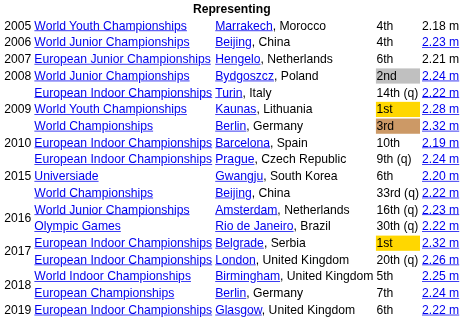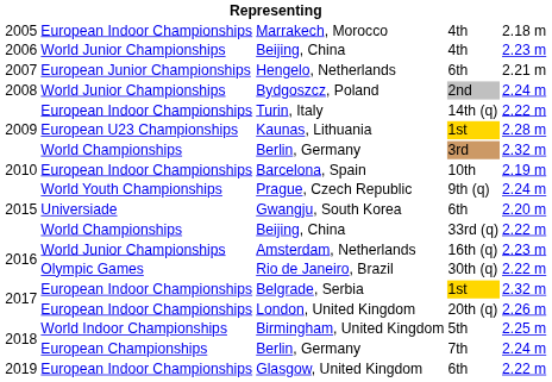 <table>
 <tr>
 <th colspan="6">Representing </th>
 </tr>
 <tr>
 <td>2005</td>
-<td><a href='#'>World Youth Championships</a></td>
+<td><a href='#'>European Indoor Championships</a></td>
 <td><a href='#'>Marrakech</a>, Morocco</td>
 <td>4th</td>
 <td>2.18 m</td>
 </tr>
 <tr>
 <td>2006</td>
 <td><a href='#'>World Junior Championships</a></td>
 <td><a href='#'>Beijing</a>, China</td>
 <td>4th</td>
 <td><a href='#'>2.23 m</a></td>
 </tr>
 <tr>
 <td>2007</td>
 <td><a href='#'>European Junior Championships</a></td>
 <td><a href='#'>Hengelo</a>, Netherlands</td>
 <td>6th</td>
 <td>2.21 m</td>
 </tr>
 <tr>
 <td>2008</td>
 <td><a href='#'>World Junior Championships</a></td>
 <td><a href='#'>Bydgoszcz</a>, Poland</td>
 <td bgcolor=silver>2nd</td>
 <td><a href='#'>2.24 m</a></td>
 </tr>
 <tr>
 <td rowspan=3>2009</td>
 <td><a href='#'>European Indoor Championships</a></td>
 <td><a href='#'>Turin</a>, Italy</td>
 <td>14th (q)</td>
 <td><a href='#'>2.22 m</a></td>
 </tr>
 <tr>
-<td><a href='#'>World Youth Championships</a></td>
+<td><a href='#'>European U23 Championships</a></td>
 <td><a href='#'>Kaunas</a>, Lithuania</td>
 <td bgcolor=gold>1st</td>
 <td><a href='#'>2.28 m</a></td>
 </tr>
 <tr>
 <td><a href='#'>World Championships</a></td>
 <td><a href='#'>Berlin</a>, Germany</td>
 <td bgcolor=cc9966>3rd</td>
 <td><a href='#'>2.32 m</a></td>
 </tr>
 <tr>
 <td>2010</td>
 <td><a href='#'>European Indoor Championships</a></td>
 <td><a href='#'>Barcelona</a>, Spain</td>
 <td>10th</td>
 <td><a href='#'>2.19 m</a></td>
 </tr>
 <tr>
 <td rowspan=3>2015</td>
-<td><a href='#'>European Indoor Championships</a></td>
+<td><a href='#'>World Youth Championships</a></td>
 <td><a href='#'>Prague</a>, Czech Republic</td>
 <td>9th (q)</td>
 <td><a href='#'>2.24 m</a></td>
 </tr>
 <tr>
 <td><a href='#'>Universiade</a></td>
 <td><a href='#'>Gwangju</a>, South Korea</td>
 <td>6th</td>
 <td><a href='#'>2.20 m</a></td>
 </tr>
 <tr>
 <td><a href='#'>World Championships</a></td>
 <td><a href='#'>Beijing</a>, China</td>
 <td>33rd (q)</td>
 <td><a href='#'>2.22 m</a></td>
 </tr>
 <tr>
 <td rowspan=2>2016</td>
 <td><a href='#'>World Junior Championships</a></td>
 <td><a href='#'>Amsterdam</a>, Netherlands</td>
 <td>16th (q)</td>
 <td><a href='#'>2.23 m</a></td>
 </tr>
 <tr>
 <td><a href='#'>Olympic Games</a></td>
 <td><a href='#'>Rio de Janeiro</a>, Brazil</td>
 <td>30th (q)</td>
 <td><a href='#'>2.22 m</a></td>
 </tr>
 <tr>
 <td rowspan=2>2017</td>
 <td><a href='#'>European Indoor Championships</a></td>
 <td><a href='#'>Belgrade</a>, Serbia</td>
 <td bgcolor=gold>1st</td>
 <td><a href='#'>2.32 m</a></td>
 </tr>
 <tr>
 <td><a href='#'>European Indoor Championships</a></td>
 <td><a href='#'>London</a>, United Kingdom</td>
 <td>20th (q)</td>
 <td><a href='#'>2.26 m</a></td>
 </tr>
 <tr>
 <td rowspan=2>2018</td>
 <td><a href='#'>World Indoor Championships</a></td>
 <td><a href='#'>Birmingham</a>, United Kingdom</td>
 <td>5th</td>
 <td><a href='#'>2.25 m</a></td>
 </tr>
 <tr>
 <td><a href='#'>European Championships</a></td>
 <td><a href='#'>Berlin</a>, Germany</td>
 <td>7th</td>
 <td><a href='#'>2.24 m</a></td>
 </tr>
 <tr>
 <td>2019</td>
 <td><a href='#'>European Indoor Championships</a></td>
 <td><a href='#'>Glasgow</a>, United Kingdom</td>
 <td>6th</td>
 <td><a href='#'>2.22 m</a></td>
 </tr>
 </table>
